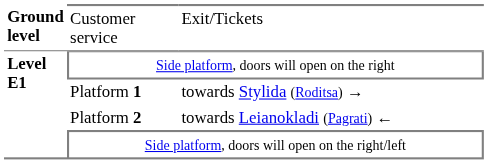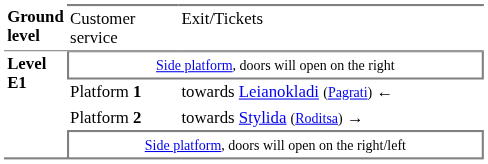 <table table border=0 cellspacing=0 cellpadding=3>
 <tr>
 <td style="border-bottom:solid 1px gray;" width=50 valign=top><strong>Ground level</strong></td>
 <td style="border-top:solid 2px gray;border-bottom:solid 1px gray;" width=100 valign=top>Customer service</td>
 <td style="border-top:solid 2px gray;border-bottom:solid 1px gray;" width=285 valign=top>Exit/Tickets</td>
 </tr>
 <tr>
 <td style="border-bottom:solid 2px gray;" rowspan=5 valign=top><strong>Level<br>Ε1</strong></td>
 <td style="border-top:solid 1px gray;border-right:solid 2px gray;border-left:solid 2px gray;border-bottom:solid 2px gray;text-align:center;" colspan=2><small><a href='#'>Side platform</a>, doors will open on the right</small></td>
 </tr>
 <tr>
 <td>Platform <span><strong>1</strong></span></td>
-<td> towards <a href='#'>Stylida</a> <small>(<a href='#'>Roditsa</a>)</small> →</td>
+<td> towards <a href='#'>Leianokladi</a> <small>(<a href='#'>Pagrati</a>)</small> ←</td>
 </tr>
 <tr>
 <td>Platform <span><strong>2</strong></span></td>
-<td> towards <a href='#'>Leianokladi</a> <small>(<a href='#'>Pagrati</a>)</small> ←</td>
+<td> towards <a href='#'>Stylida</a> <small>(<a href='#'>Roditsa</a>)</small> →</td>
 </tr>
 <tr>
 <td style="border-top:solid 2px gray;border-right:solid 2px gray;border-left:solid 2px gray;border-bottom:solid 2px gray;text-align:center;" colspan=2><small><a href='#'>Side platform</a>, doors will open on the right/left</small></td>
 </tr>
 </table>
